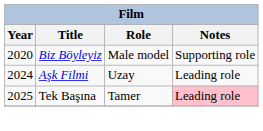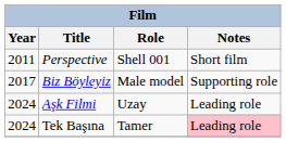 <table class="wikitable">
 <tr>
 <th colspan="4" style="background:LightSteelBlue">Film</th>
 </tr>
 <tr>
 <th>Year</th>
 <th>Title</th>
 <th>Role</th>
 <th>Notes</th>
 </tr>
 <tr>
-<td>2020</td>
+<td>2011</td>
+<td><em>Perspective</em></td>
+<td>Shell 001</td>
+<td>Short film</td>
+</tr>
+<tr>
+<td>2017</td>
 <td><em><a href='#'>Biz Böyleyiz</a></em></td>
 <td>Male model</td>
 <td>Supporting role</td>
 </tr>
 <tr>
 <td>2024</td>
 <td><em><a href='#'>Aşk Filmi</a></em></td>
 <td>Uzay</td>
 <td>Leading role</td>
 </tr>
 <tr>
-<td>2025</td>
+<td>2024</td>
 <td>Tek Başına</td>
 <td>Tamer</td>
 <td style="background: pink;">Leading role</td>
 </tr>
 <tr>
 </tr>
 </table>
